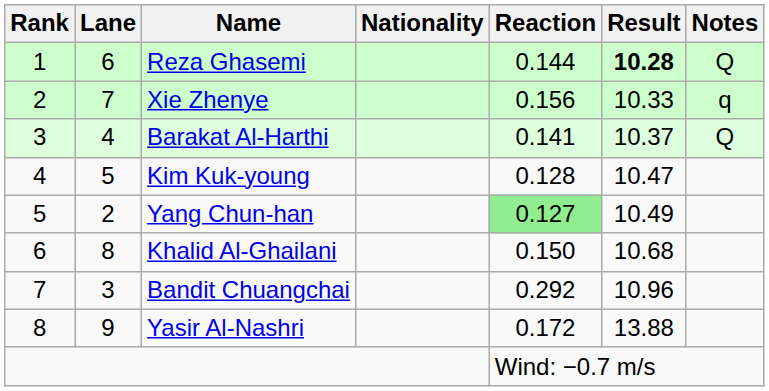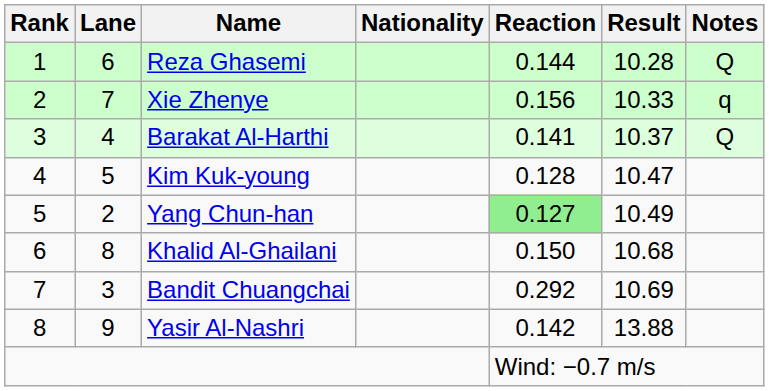 <table class="wikitable sortable" style="text-align:center">
 <tr>
 <th>Rank</th>
 <th>Lane</th>
 <th>Name</th>
 <th>Nationality</th>
 <th>Reaction</th>
 <th>Result</th>
 <th>Notes</th>
 </tr>
 <tr style="background:#cfc;">
 <td>1</td>
 <td>6</td>
 <td align=left><a href='#'>Reza Ghasemi</a></td>
 <td align=left></td>
 <td>0.144</td>
-<td><strong>10.28</strong></td>
+<td>10.28</td>
 <td>Q</td>
 </tr>
 <tr style="background:#cfc;">
 <td>2</td>
 <td>7</td>
 <td align=left><a href='#'>Xie Zhenye</a></td>
 <td align=left></td>
 <td>0.156</td>
 <td>10.33</td>
 <td>q</td>
 </tr>
 <tr style="background:#ddffdd;">
 <td>3</td>
 <td>4</td>
 <td align=left><a href='#'>Barakat Al-Harthi</a></td>
 <td align=left></td>
 <td>0.141</td>
 <td>10.37</td>
 <td>Q</td>
 </tr>
 <tr>
 <td>4</td>
 <td>5</td>
 <td align=left><a href='#'>Kim Kuk-young</a></td>
 <td align=left></td>
 <td>0.128</td>
 <td>10.47</td>
 <td></td>
 </tr>
 <tr>
 <td>5</td>
 <td>2</td>
 <td align=left><a href='#'>Yang Chun-han</a></td>
 <td align=left></td>
 <td style="background: lightgreen;">0.127</td>
 <td>10.49</td>
 <td></td>
 </tr>
 <tr>
 <td>6</td>
 <td>8</td>
 <td align=left><a href='#'>Khalid Al-Ghailani</a></td>
 <td align=left></td>
 <td>0.150</td>
 <td>10.68</td>
 <td></td>
 </tr>
 <tr>
 <td>7</td>
 <td>3</td>
 <td align=left><a href='#'>Bandit Chuangchai</a></td>
 <td align=left></td>
 <td>0.292</td>
-<td>10.96</td>
+<td>10.69</td>
 <td></td>
 </tr>
 <tr>
 <td>8</td>
 <td>9</td>
 <td align=left><a href='#'>Yasir Al-Nashri</a></td>
 <td align=left></td>
-<td>0.172</td>
+<td>0.142</td>
 <td>13.88</td>
 <td></td>
 </tr>
 <tr class="sortbottom">
 <td colspan=4></td>
 <td colspan="3" style="text-align:left;">Wind: −0.7 m/s</td>
 </tr>
 </table>
